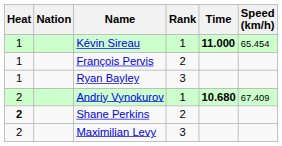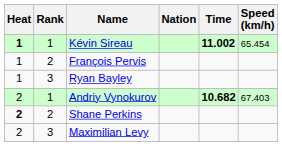 <table class=wikitable sortable style=text-align:center>
 <tr>
 <th>Heat</th>
+<th>Rank</th>
+<th>Name</th>
 <th>Nation</th>
-<th>Name</th>
-<th>Rank</th>
 <th>Time</th>
 <th>Speed<br>(km/h)</th>
 </tr>
 <tr style="background: #ccffcc;">
+<td><strong>1</strong></td>
 <td>1</td>
+<td align=left><a href='#'>Kévin Sireau</a></td>
 <td align=left></td>
-<td align=left><a href='#'>Kévin Sireau</a></td>
-<td>1</td>
-<td align=left><strong>11.000</strong></td>
+<td align=left><strong>11.002</strong></td>
 <td align=left><small>65.454</small></td>
 </tr>
 <tr>
 <td>1</td>
+<td>2</td>
+<td align=left><a href='#'>François Pervis</a></td>
 <td align=left></td>
-<td align=left><a href='#'>François Pervis</a></td>
-<td>2</td>
 <td></td>
 <td></td>
 </tr>
 <tr>
 <td>1</td>
+<td>3</td>
+<td align=left><a href='#'>Ryan Bayley</a></td>
 <td align=left></td>
-<td align=left><a href='#'>Ryan Bayley</a></td>
-<td>3</td>
 <td></td>
 <td></td>
 </tr>
 <tr style="background: #ccffcc;">
 <td>2</td>
+<td>1</td>
+<td align=left><a href='#'>Andriy Vynokurov</a></td>
 <td align=left></td>
-<td align=left><a href='#'>Andriy Vynokurov</a></td>
-<td>1</td>
-<td align=left><strong>10.680</strong></td>
-<td align=left><small>67.409</small></td>
+<td align=left><strong>10.682</strong></td>
+<td align=left><small>67.403</small></td>
 </tr>
 <tr>
 <td><strong>2</strong></td>
+<td>2</td>
+<td align=left><a href='#'>Shane Perkins</a></td>
 <td align=left></td>
-<td align=left><a href='#'>Shane Perkins</a></td>
-<td>2</td>
 <td></td>
 <td></td>
 </tr>
 <tr>
 <td>2</td>
+<td>3</td>
+<td align=left><a href='#'>Maximilian Levy</a></td>
 <td align=left></td>
-<td align=left><a href='#'>Maximilian Levy</a></td>
-<td>3</td>
 <td></td>
 <td></td>
 </tr>
 </table>
